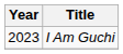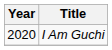 <table class="wikitable">
 <tr>
 <th>Year</th>
 <th>Title</th>
 </tr>
 <tr>
-<td>2023</td>
+<td>2020</td>
 <td><em>I Am Guchi</em></td>
 </tr>
 <tr>
 </tr>
 </table>
